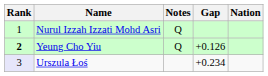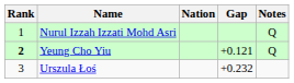 <table class="wikitable sortable" style="text-align:center">
 <tr>
 <th>Rank</th>
 <th>Name</th>
+<th>Nation</th>
+<th>Gap</th>
 <th>Notes</th>
-<th>Gap</th>
-<th>Nation</th>
 </tr>
 <tr bgcolor=ccffcc>
 <td>1</td>
 <td align=left><a href='#'>Nurul Izzah Izzati Mohd Asri</a></td>
+<td align=left></td>
+<td></td>
 <td>Q</td>
-<td></td>
-<td align=left></td>
 </tr>
 <tr bgcolor=ccffcc>
 <td><strong>2</strong></td>
 <td align=left><a href='#'>Yeung Cho Yiu</a></td>
+<td align=left></td>
+<td>+0.121</td>
 <td>Q</td>
-<td>+0.126</td>
-<td align=left></td>
 </tr>
 <tr>
-<td style="background: lavender;">3</td>
+<td>3</td>
 <td align=left><a href='#'>Urszula Łoś</a></td>
+<td align=left></td>
+<td>+0.232</td>
 <td></td>
-<td>+0.234</td>
-<td align=left></td>
 </tr>
 </table>
